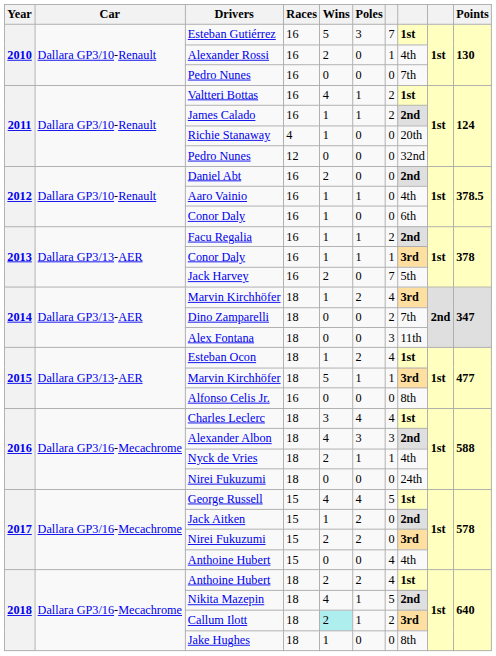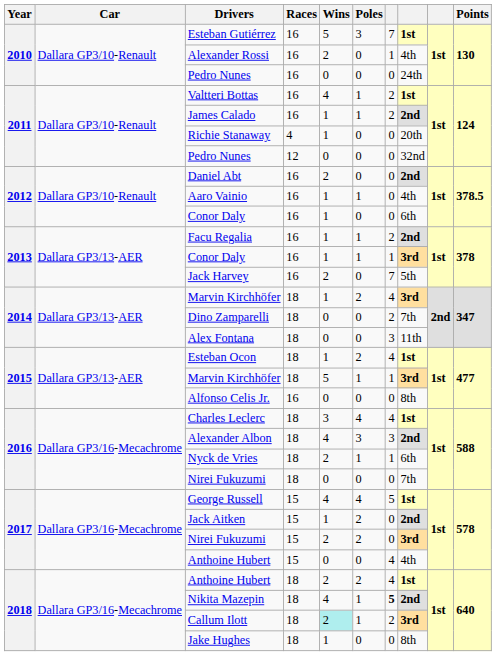 <table class="wikitable" style="font-size:85%">
 <tr>
 <th>Year</th>
 <th>Car</th>
 <th>Drivers</th>
 <th>Races</th>
 <th>Wins</th>
 <th>Poles</th>
 <th></th>
 <th></th>
 <th></th>
 <th>Points</th>
 </tr>
 <tr>
 <th rowspan=3><a href='#'>2010</a></th>
 <td rowspan=3><a href='#'>Dallara GP3/10</a>-<a href='#'>Renault</a></td>
 <td> <a href='#'>Esteban Gutiérrez</a></td>
 <td>16</td>
 <td>5</td>
 <td>3</td>
 <td>7</td>
 <td style="background:#FFFFBF;"><strong>1st</strong></td>
 <td rowspan=3 style="background:#FFFFBF;"><strong>1st</strong></td>
 <td rowspan=3 style="background:#FFFFBF;"><strong>130</strong></td>
 </tr>
 <tr>
 <td> <a href='#'>Alexander Rossi</a></td>
 <td>16</td>
 <td>2</td>
 <td>0</td>
 <td>1</td>
 <td>4th</td>
 </tr>
 <tr>
 <td> <a href='#'>Pedro Nunes</a></td>
 <td>16</td>
 <td>0</td>
 <td>0</td>
 <td>0</td>
-<td>7th</td>
+<td>24th</td>
 </tr>
 <tr>
 <th rowspan=4><a href='#'>2011</a></th>
 <td rowspan=4><a href='#'>Dallara GP3/10</a>-<a href='#'>Renault</a></td>
 <td> <a href='#'>Valtteri Bottas</a></td>
 <td>16</td>
 <td>4</td>
 <td>1</td>
 <td>2</td>
 <td style="background:#FFFFBF;"><strong>1st</strong></td>
 <td rowspan=4 style="background:#FFFFBF;"><strong>1st</strong></td>
 <td rowspan=4 style="background:#FFFFBF;"><strong>124</strong></td>
 </tr>
 <tr>
 <td> <a href='#'>James Calado</a></td>
 <td>16</td>
 <td>1</td>
 <td>1</td>
 <td>2</td>
 <td style="background:#DFDFDF;"><strong>2nd</strong></td>
 </tr>
 <tr>
 <td> <a href='#'>Richie Stanaway</a></td>
 <td>4</td>
 <td>1</td>
 <td>0</td>
 <td>0</td>
 <td>20th</td>
 </tr>
 <tr>
 <td> <a href='#'>Pedro Nunes</a></td>
 <td>12</td>
 <td>0</td>
 <td>0</td>
 <td>0</td>
 <td>32nd</td>
 </tr>
 <tr>
 <th rowspan=3><a href='#'>2012</a></th>
 <td rowspan=3><a href='#'>Dallara GP3/10</a>-<a href='#'>Renault</a></td>
 <td> <a href='#'>Daniel Abt</a></td>
 <td>16</td>
 <td>2</td>
 <td>0</td>
 <td>0</td>
 <td style="background:#DFDFDF;"><strong>2nd</strong></td>
 <td rowspan=3 style="background:#FFFFBF;"><strong>1st</strong></td>
 <td rowspan=3 style="background:#FFFFBF;"><strong>378.5</strong></td>
 </tr>
 <tr>
 <td> <a href='#'>Aaro Vainio</a></td>
 <td>16</td>
 <td>1</td>
 <td>1</td>
 <td>0</td>
 <td>4th</td>
 </tr>
 <tr>
 <td> <a href='#'>Conor Daly</a></td>
 <td>16</td>
 <td>1</td>
 <td>0</td>
 <td>0</td>
 <td>6th</td>
 </tr>
 <tr>
 <th rowspan=3><a href='#'>2013</a></th>
 <td rowspan=3><a href='#'>Dallara GP3/13</a>-<a href='#'>AER</a></td>
 <td> <a href='#'>Facu Regalia</a></td>
 <td>16</td>
 <td>1</td>
 <td>1</td>
 <td>2</td>
 <td style="background:#DFDFDF;"><strong>2nd</strong></td>
 <td rowspan=3 style="background:#FFFFBF;"><strong>1st</strong></td>
 <td rowspan=3 style="background:#FFFFBF;"><strong>378</strong></td>
 </tr>
 <tr>
 <td> <a href='#'>Conor Daly</a></td>
 <td>16</td>
 <td>1</td>
 <td>1</td>
 <td>1</td>
 <td style="background:#FFDF9F;"><strong>3rd</strong></td>
 </tr>
 <tr>
 <td> <a href='#'>Jack Harvey</a></td>
 <td>16</td>
 <td>2</td>
 <td>0</td>
 <td>7</td>
 <td>5th</td>
 </tr>
 <tr>
 <th rowspan=3><a href='#'>2014</a></th>
 <td rowspan=3><a href='#'>Dallara GP3/13</a>-<a href='#'>AER</a></td>
 <td> <a href='#'>Marvin Kirchhöfer</a></td>
 <td>18</td>
 <td>1</td>
 <td>2</td>
 <td>4</td>
 <td style="background:#FFDF9F;"><strong>3rd</strong></td>
 <td rowspan=3 style="background:#DFDFDF;"><strong>2nd</strong></td>
 <td rowspan=3 style="background:#DFDFDF;"><strong>347</strong></td>
 </tr>
 <tr>
 <td> <a href='#'>Dino Zamparelli</a></td>
 <td>18</td>
 <td>0</td>
 <td>0</td>
 <td>2</td>
 <td>7th</td>
 </tr>
 <tr>
 <td> <a href='#'>Alex Fontana</a></td>
 <td>18</td>
 <td>0</td>
 <td>0</td>
 <td>3</td>
 <td>11th</td>
 </tr>
 <tr>
 <th rowspan=3><a href='#'>2015</a></th>
 <td rowspan=3><a href='#'>Dallara GP3/13</a>-<a href='#'>AER</a></td>
 <td> <a href='#'>Esteban Ocon</a></td>
 <td>18</td>
 <td>1</td>
 <td>2</td>
 <td>4</td>
 <td style="background:#FFFFBF;"><strong>1st</strong></td>
 <td rowspan=3 style="background:#FFFFBF;"><strong>1st</strong></td>
 <td rowspan=3 style="background:#FFFFBF;"><strong>477</strong></td>
 </tr>
 <tr>
 <td> <a href='#'>Marvin Kirchhöfer</a></td>
 <td>18</td>
 <td>5</td>
 <td>1</td>
 <td>1</td>
 <td style="background:#FFDF9F;"><strong>3rd</strong></td>
 </tr>
 <tr>
 <td> <a href='#'>Alfonso Celis Jr.</a></td>
 <td>16</td>
 <td>0</td>
 <td>0</td>
 <td>0</td>
 <td>8th</td>
 </tr>
 <tr>
 <th rowspan=4><a href='#'>2016</a></th>
 <td rowspan=4><a href='#'>Dallara GP3/16</a>-<a href='#'>Mecachrome</a></td>
 <td> <a href='#'>Charles Leclerc</a></td>
 <td>18</td>
 <td>3</td>
 <td>4</td>
 <td>4</td>
 <td style="background:#FFFFBF;"><strong>1st</strong></td>
 <td rowspan=4 style="background:#FFFFBF;"><strong>1st</strong></td>
 <td rowspan=4 style="background:#FFFFBF;"><strong>588</strong></td>
 </tr>
 <tr>
 <td> <a href='#'>Alexander Albon</a></td>
 <td>18</td>
 <td>4</td>
 <td>3</td>
 <td>3</td>
 <td style="background:#DFDFDF;"><strong>2nd</strong></td>
 </tr>
 <tr>
 <td> <a href='#'>Nyck de Vries</a></td>
 <td>18</td>
 <td>2</td>
 <td>1</td>
 <td>1</td>
-<td>4th</td>
+<td>6th</td>
 </tr>
 <tr>
 <td> <a href='#'>Nirei Fukuzumi</a></td>
 <td>18</td>
 <td>0</td>
 <td>0</td>
 <td>0</td>
-<td>24th</td>
+<td>7th</td>
 </tr>
 <tr>
 <th rowspan=4><a href='#'>2017</a></th>
 <td rowspan=4><a href='#'>Dallara GP3/16</a>-<a href='#'>Mecachrome</a></td>
 <td> <a href='#'>George Russell</a></td>
 <td>15</td>
 <td>4</td>
 <td>4</td>
 <td>5</td>
 <td style="background:#FFFFBF;"><strong>1st</strong></td>
 <td rowspan=4 style="background:#FFFFBF;"><strong>1st</strong></td>
 <td rowspan=4 style="background:#FFFFBF;"><strong>578</strong></td>
 </tr>
 <tr>
 <td> <a href='#'>Jack Aitken</a></td>
 <td>15</td>
 <td>1</td>
 <td>2</td>
 <td>0</td>
 <td style="background:#DFDFDF;"><strong>2nd</strong></td>
 </tr>
 <tr>
 <td> <a href='#'>Nirei Fukuzumi</a></td>
 <td>15</td>
 <td>2</td>
 <td>2</td>
 <td>0</td>
 <td style="background:#FFDF9F;"><strong>3rd</strong></td>
 </tr>
 <tr>
 <td> <a href='#'>Anthoine Hubert</a></td>
 <td>15</td>
 <td>0</td>
 <td>0</td>
 <td>4</td>
 <td>4th</td>
 </tr>
 <tr>
 <th rowspan=4><a href='#'>2018</a></th>
 <td rowspan=4><a href='#'>Dallara GP3/16</a>-<a href='#'>Mecachrome</a></td>
 <td> <a href='#'>Anthoine Hubert</a></td>
 <td>18</td>
 <td>2</td>
 <td>2</td>
 <td>4</td>
 <td style="background:#FFFFBF;"><strong>1st</strong></td>
 <td rowspan=4 style="background:#FFFFBF;"><strong>1st</strong></td>
 <td rowspan=4 style="background:#FFFFBF;"><strong>640</strong></td>
 </tr>
 <tr>
 <td> <a href='#'>Nikita Mazepin</a></td>
 <td>18</td>
 <td>4</td>
 <td>1</td>
-<td>5</td>
+<td><strong>5</strong></td>
 <td style="background:#DFDFDF;"><strong>2nd</strong></td>
 </tr>
 <tr>
 <td> <a href='#'>Callum Ilott</a></td>
 <td>18</td>
 <td style="background: paleturquoise;">2</td>
 <td>1</td>
 <td>2</td>
 <td style="background:#FFDF9F;"><strong>3rd</strong></td>
 </tr>
 <tr>
 <td> <a href='#'>Jake Hughes</a></td>
 <td>18</td>
 <td>1</td>
 <td>0</td>
 <td>0</td>
 <td>8th</td>
 </tr>
 </table>
